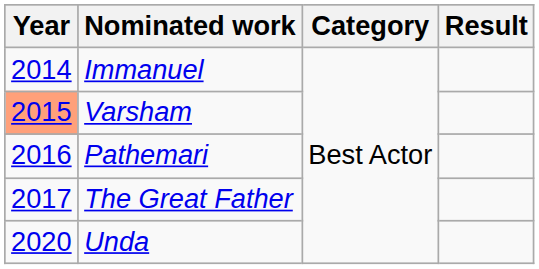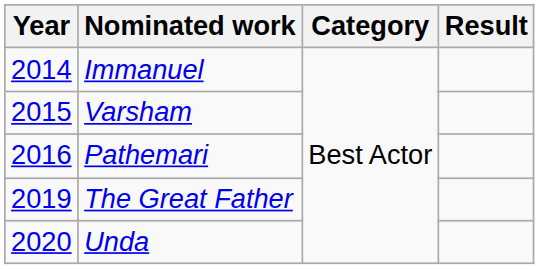 <table class="wikitable">
 <tr>
 <th>Year</th>
 <th>Nominated work</th>
 <th>Category</th>
 <th>Result</th>
 </tr>
 <tr>
 <td><a href='#'>2014</a></td>
 <td><em><a href='#'>Immanuel</a></em></td>
 <td rowspan="5">Best Actor</td>
 <td></td>
 </tr>
 <tr>
-<td style="background: lightsalmon;"><a href='#'>2015</a></td>
+<td><a href='#'>2015</a></td>
 <td><em><a href='#'>Varsham</a></em></td>
 <td></td>
 </tr>
 <tr>
 <td><a href='#'>2016</a></td>
 <td><em><a href='#'>Pathemari</a></em></td>
 <td></td>
 </tr>
 <tr>
-<td><a href='#'>2017</a></td>
+<td><a href='#'>2019</a></td>
 <td><em><a href='#'>The Great Father</a></em></td>
 <td></td>
 </tr>
 <tr>
 <td><a href='#'>2020</a></td>
 <td><a href='#'><em>Unda</em></a></td>
 <td></td>
 </tr>
 </table>
